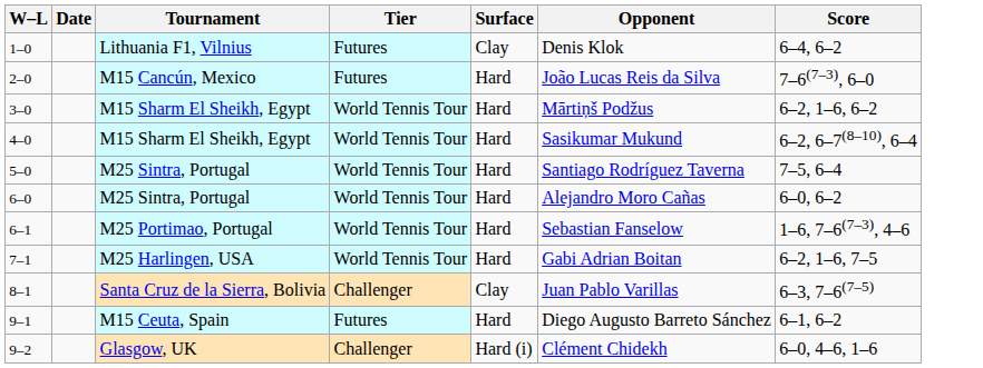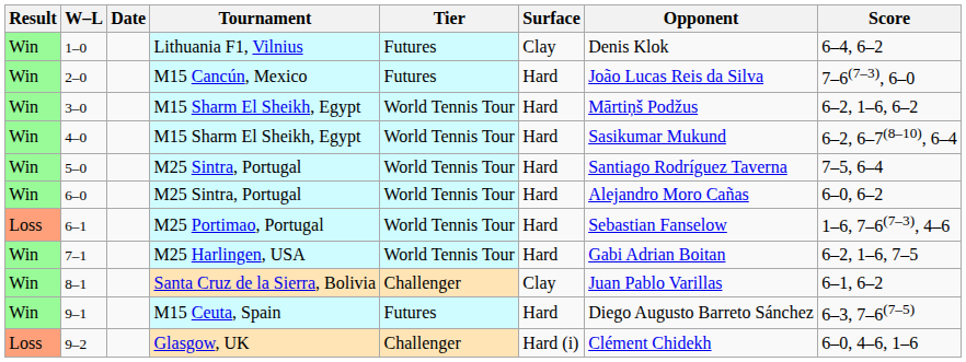 <table class="sortable wikitable">
 <tr>
+<th>Result</th>
 <th class="unsortable">W–L</th>
 <th>Date</th>
 <th>Tournament</th>
 <th>Tier</th>
 <th>Surface</th>
 <th>Opponent</th>
 <th class="unsortable">Score</th>
 </tr>
 <tr>
+<td bgcolor=98FB98>Win</td>
 <td><small>1–0</small></td>
 <td></td>
 <td style="background:#cffcff;">Lithuania F1, <a href='#'>Vilnius</a></td>
 <td style="background:#cffcff;">Futures</td>
 <td>Clay</td>
 <td> Denis Klok</td>
 <td>6–4, 6–2</td>
 </tr>
 <tr>
+<td bgcolor=98FB98>Win</td>
 <td><small>2–0</small></td>
 <td></td>
 <td style="background:#cffcff;">M15 <a href='#'>Cancún</a>, Mexico</td>
 <td style="background:#cffcff;">Futures</td>
 <td>Hard</td>
 <td> <a href='#'>João Lucas Reis da Silva</a></td>
 <td>7–6<sup>(7–3)</sup>, 6–0</td>
 </tr>
 <tr>
+<td bgcolor=98FB98>Win</td>
 <td><small>3–0</small></td>
 <td></td>
 <td style="background:#cffcff;">M15 <a href='#'>Sharm El Sheikh</a>, Egypt</td>
 <td style="background:#cffcff;">World Tennis Tour</td>
 <td>Hard</td>
 <td> <a href='#'>Mārtiņš Podžus</a></td>
 <td>6–2, 1–6, 6–2</td>
 </tr>
 <tr>
+<td bgcolor=98FB98>Win</td>
 <td><small>4–0</small></td>
 <td></td>
 <td style="background:#cffcff;">M15 Sharm El Sheikh, Egypt</td>
 <td style="background:#cffcff;">World Tennis Tour</td>
 <td>Hard</td>
 <td> <a href='#'>Sasikumar Mukund</a></td>
 <td>6–2, 6–7<sup>(8–10)</sup>, 6–4</td>
 </tr>
 <tr>
+<td bgcolor=98FB98>Win</td>
 <td><small>5–0</small></td>
 <td></td>
 <td style="background:#cffcff;">M25 <a href='#'>Sintra</a>, Portugal</td>
 <td style="background:#cffcff;">World Tennis Tour</td>
 <td>Hard</td>
 <td> <a href='#'>Santiago Rodríguez Taverna</a></td>
 <td>7–5, 6–4</td>
 </tr>
 <tr>
+<td bgcolor=98FB98>Win</td>
 <td><small>6–0</small></td>
 <td></td>
 <td style="background:#cffcff;">M25 Sintra, Portugal</td>
 <td style="background:#cffcff;">World Tennis Tour</td>
 <td>Hard</td>
 <td> <a href='#'>Alejandro Moro Cañas</a></td>
 <td>6–0, 6–2</td>
 </tr>
 <tr>
+<td bgcolor=FFA07A>Loss</td>
 <td><small>6–1</small></td>
 <td></td>
 <td style="background:#cffcff;">M25 <a href='#'>Portimao</a>, Portugal</td>
 <td style="background:#cffcff;">World Tennis Tour</td>
 <td>Hard</td>
 <td> <a href='#'>Sebastian Fanselow</a></td>
 <td>1–6, 7–6<sup>(7–3)</sup>, 4–6</td>
 </tr>
 <tr>
+<td bgcolor=98FB98>Win</td>
 <td><small>7–1</small></td>
 <td></td>
 <td style="background:#cffcff;">M25 <a href='#'>Harlingen</a>, USA</td>
 <td style="background:#cffcff;">World Tennis Tour</td>
 <td>Hard</td>
 <td> <a href='#'>Gabi Adrian Boitan</a></td>
 <td>6–2, 1–6, 7–5</td>
 </tr>
 <tr>
+<td bgcolor=98FB98>Win</td>
 <td><small>8–1</small></td>
 <td><a href='#'></a></td>
 <td style="background:moccasin;"><a href='#'>Santa Cruz de la Sierra</a>, Bolivia</td>
 <td style="background:moccasin;">Challenger</td>
 <td>Clay</td>
 <td> <a href='#'>Juan Pablo Varillas</a></td>
-<td>6–3, 7–6<sup>(7–5)</sup></td>
+<td>6–1, 6–2</td>
 </tr>
 <tr>
+<td bgcolor=98FB98>Win</td>
 <td><small>9–1</small></td>
 <td></td>
 <td style="background:#cffcff;">M15 <a href='#'>Ceuta</a>, Spain</td>
 <td style="background:#cffcff;">Futures</td>
 <td>Hard</td>
 <td> Diego Augusto Barreto Sánchez</td>
-<td>6–1, 6–2</td>
+<td>6–3, 7–6<sup>(7–5)</sup></td>
 </tr>
 <tr>
+<td bgcolor=FFA07A>Loss</td>
 <td><small>9–2</small></td>
 <td><a href='#'></a></td>
 <td style="background:moccasin;"><a href='#'>Glasgow</a>, UK</td>
 <td style="background:moccasin;">Challenger</td>
 <td>Hard (i)</td>
 <td> <a href='#'>Clément Chidekh</a></td>
 <td>6–0, 4–6, 1–6</td>
 </tr>
 </table>
